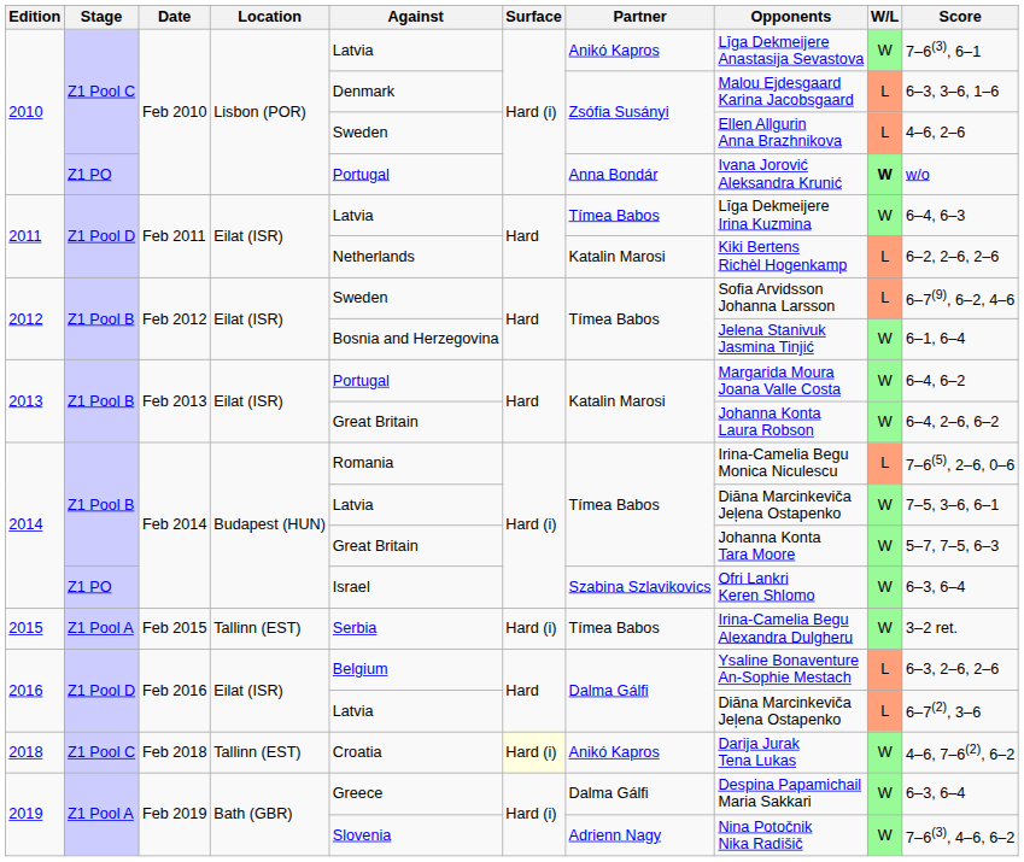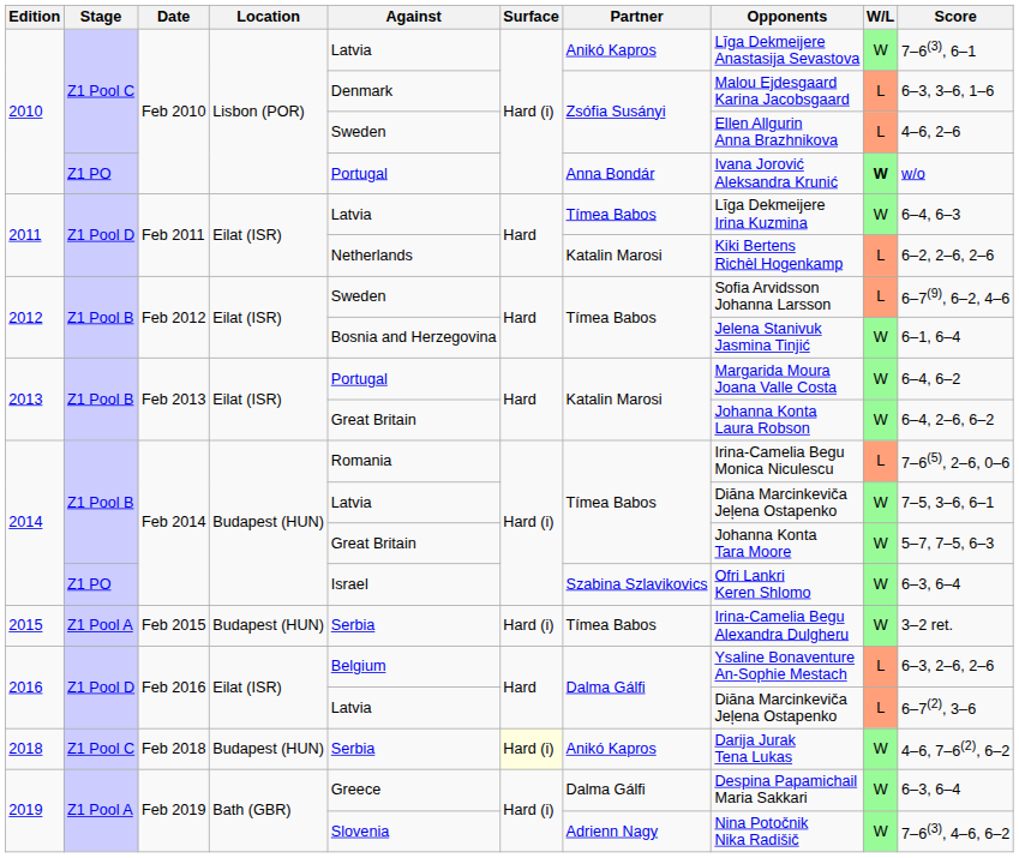 <table class=wikitable>
 <tr>
 <th>Edition</th>
 <th>Stage</th>
 <th>Date</th>
 <th>Location</th>
 <th>Against</th>
 <th>Surface</th>
 <th>Partner</th>
 <th>Opponents</th>
 <th>W/L</th>
 <th>Score</th>
 </tr>
 <tr>
 <td rowspan=4><a href='#'>2010</a></td>
 <td style="background:#CCCCFF;" rowspan=3><a href='#'>Z1 Pool C</a></td>
 <td rowspan="4">Feb 2010</td>
 <td rowspan=4>Lisbon (POR)</td>
 <td> Latvia</td>
 <td rowspan=4>Hard (i)</td>
 <td><a href='#'>Anikó Kapros</a></td>
 <td><a href='#'>Līga Dekmeijere</a> <br> <a href='#'>Anastasija Sevastova</a></td>
 <td style="text-align:center; background:#98fb98;">W</td>
 <td>7–6<sup>(3)</sup>, 6–1</td>
 </tr>
 <tr>
 <td> Denmark</td>
 <td rowspan=2><a href='#'>Zsófia Susányi</a></td>
 <td><a href='#'>Malou Ejdesgaard</a> <br> <a href='#'>Karina Jacobsgaard</a></td>
 <td style="text-align:center; background:#ffa07a;">L</td>
 <td>6–3, 3–6, 1–6</td>
 </tr>
 <tr>
 <td> Sweden</td>
 <td><a href='#'>Ellen Allgurin</a> <br> <a href='#'>Anna Brazhnikova</a></td>
 <td style="text-align:center; background:#ffa07a;">L</td>
 <td>4–6, 2–6</td>
 </tr>
 <tr>
 <td style="background:#CCCCFF;"><a href='#'>Z1 PO</a></td>
 <td> <a href='#'>Portugal</a></td>
 <td><a href='#'>Anna Bondár</a></td>
 <td><a href='#'>Ivana Jorović</a> <br> <a href='#'>Aleksandra Krunić</a></td>
 <td style="text-align:center; background:#98fb98;"><strong>W</strong></td>
 <td><a href='#'>w/o</a></td>
 </tr>
 <tr>
 <td rowspan=2><a href='#'>2011</a></td>
 <td style="background:#CCCCFF;" rowspan=2><a href='#'>Z1 Pool D</a></td>
 <td rowspan="2">Feb 2011</td>
 <td rowspan=2>Eilat (ISR)</td>
 <td> Latvia</td>
 <td rowspan=2>Hard</td>
 <td><a href='#'>Tímea Babos</a></td>
 <td>Līga Dekmeijere <br> <a href='#'>Irina Kuzmina</a></td>
 <td style="text-align:center; background:#98fb98;">W</td>
 <td>6–4, 6–3</td>
 </tr>
 <tr>
 <td> Netherlands</td>
 <td>Katalin Marosi</td>
 <td><a href='#'>Kiki Bertens</a> <br> <a href='#'>Richèl Hogenkamp</a></td>
 <td style="text-align:center; background:#ffa07a;">L</td>
 <td>6–2, 2–6, 2–6</td>
 </tr>
 <tr>
 <td rowspan=2><a href='#'>2012</a></td>
 <td style="background:#CCCCFF;" rowspan=2><a href='#'>Z1 Pool B</a></td>
 <td rowspan="2">Feb 2012</td>
 <td rowspan=2>Eilat (ISR)</td>
 <td> Sweden</td>
 <td rowspan=2>Hard</td>
 <td rowspan=2>Tímea Babos</td>
 <td>Sofia Arvidsson <br> Johanna Larsson</td>
 <td style="text-align:center; background:#ffa07a;">L</td>
 <td>6–7<sup>(9)</sup>, 6–2, 4–6</td>
 </tr>
 <tr>
 <td> Bosnia and Herzegovina</td>
 <td><a href='#'>Jelena Stanivuk</a> <br> <a href='#'>Jasmina Tinjić</a></td>
 <td style="text-align:center; background:#98fb98;">W</td>
 <td>6–1, 6–4</td>
 </tr>
 <tr>
 <td rowspan=2><a href='#'>2013</a></td>
 <td style="background:#CCCCFF;" rowspan=2><a href='#'>Z1 Pool B</a></td>
 <td rowspan="2">Feb 2013</td>
 <td rowspan=2>Eilat (ISR)</td>
 <td> <a href='#'>Portugal</a></td>
 <td rowspan=2>Hard</td>
 <td rowspan=2>Katalin Marosi</td>
 <td><a href='#'>Margarida Moura</a> <br> <a href='#'>Joana Valle Costa</a></td>
 <td style="text-align:center; background:#98fb98;">W</td>
 <td>6–4, 6–2</td>
 </tr>
 <tr>
 <td> Great Britain</td>
 <td><a href='#'>Johanna Konta</a> <br> <a href='#'>Laura Robson</a></td>
 <td style="text-align:center; background:#98fb98;">W</td>
 <td>6–4, 2–6, 6–2</td>
 </tr>
 <tr>
 <td rowspan=4><a href='#'>2014</a></td>
 <td style="background:#CCCCFF;" rowspan=3><a href='#'>Z1 Pool B</a></td>
 <td rowspan="4">Feb 2014</td>
 <td rowspan=4>Budapest (HUN)</td>
 <td> Romania</td>
 <td rowspan=4>Hard (i)</td>
 <td rowspan=3>Tímea Babos</td>
 <td>Irina-Camelia Begu <br> Monica Niculescu</td>
 <td style="text-align:center; background:#ffa07a;">L</td>
 <td>7–6<sup>(5)</sup>, 2–6, 0–6</td>
 </tr>
 <tr>
 <td> Latvia</td>
 <td>Diāna Marcinkeviča <br> Jeļena Ostapenko</td>
 <td style="text-align:center; background:#98fb98;">W</td>
 <td>7–5, 3–6, 6–1</td>
 </tr>
 <tr>
 <td> Great Britain</td>
 <td>Johanna Konta <br> <a href='#'>Tara Moore</a></td>
 <td style="text-align:center; background:#98fb98;">W</td>
 <td>5–7, 7–5, 6–3</td>
 </tr>
 <tr>
 <td style="background:#CCCCFF;"><a href='#'>Z1 PO</a></td>
 <td> Israel</td>
 <td><a href='#'>Szabina Szlavikovics</a></td>
 <td><a href='#'>Ofri Lankri</a> <br> <a href='#'>Keren Shlomo</a></td>
 <td style="text-align:center; background:#98fb98;">W</td>
 <td>6–3, 6–4</td>
 </tr>
 <tr>
 <td><a href='#'>2015</a></td>
 <td style="background:#CCCCFF;"><a href='#'>Z1 Pool A</a></td>
 <td>Feb 2015</td>
-<td>Tallinn (EST)</td>
+<td>Budapest (HUN)</td>
 <td> <a href='#'>Serbia</a></td>
 <td>Hard (i)</td>
 <td>Tímea Babos</td>
 <td><a href='#'>Irina-Camelia Begu</a> <br> <a href='#'>Alexandra Dulgheru</a></td>
 <td style="text-align:center; background:#98fb98;">W</td>
 <td>3–2 ret.</td>
 </tr>
 <tr>
 <td rowspan=2><a href='#'>2016</a></td>
 <td style="background:#CCCCFF;" rowspan=2><a href='#'>Z1 Pool D</a></td>
 <td rowspan="2">Feb 2016</td>
 <td rowspan=2>Eilat (ISR)</td>
 <td> <a href='#'>Belgium</a></td>
 <td rowspan=2>Hard</td>
 <td rowspan=2><a href='#'>Dalma Gálfi</a></td>
 <td><a href='#'>Ysaline Bonaventure</a> <br> <a href='#'>An-Sophie Mestach</a></td>
 <td style="text-align:center; background:#ffa07a;">L</td>
 <td>6–3, 2–6, 2–6</td>
 </tr>
 <tr>
 <td> Latvia</td>
 <td>Diāna Marcinkeviča <br> Jeļena Ostapenko</td>
 <td style="text-align:center; background:#ffa07a;">L</td>
 <td>6–7<sup>(2)</sup>, 3–6</td>
 </tr>
 <tr>
 <td><a href='#'>2018</a></td>
 <td style="background:#CCCCFF;"><a href='#'>Z1 Pool C</a></td>
 <td>Feb 2018</td>
-<td>Tallinn (EST)</td>
-<td> Croatia</td>
+<td>Budapest (HUN)</td>
+<td> <a href='#'>Serbia</a></td>
 <td style="background: lightyellow;">Hard (i)</td>
 <td><a href='#'>Anikó Kapros</a></td>
 <td><a href='#'>Darija Jurak</a> <br> <a href='#'>Tena Lukas</a></td>
 <td style="text-align:center; background:#98fb98;">W</td>
 <td>4–6, 7–6<sup>(2)</sup>, 6–2</td>
 </tr>
 <tr>
 <td rowspan=2><a href='#'>2019</a></td>
 <td style="background:#CCCCFF;" rowspan=2><a href='#'>Z1 Pool A</a></td>
 <td rowspan="2">Feb 2019</td>
 <td rowspan=2>Bath (GBR)</td>
 <td> Greece</td>
 <td rowspan=2>Hard (i)</td>
 <td>Dalma Gálfi</td>
 <td><a href='#'>Despina Papamichail</a> <br> Maria Sakkari</td>
 <td style="text-align:center; background:#98fb98;">W</td>
 <td>6–3, 6–4</td>
 </tr>
 <tr>
 <td> <a href='#'>Slovenia</a></td>
 <td><a href='#'>Adrienn Nagy</a></td>
 <td><a href='#'>Nina Potočnik</a> <br> <a href='#'>Nika Radišič</a></td>
 <td style="text-align:center; background:#98fb98;">W</td>
 <td>7–6<sup>(3)</sup>, 4–6, 6–2</td>
 </tr>
 </table>
